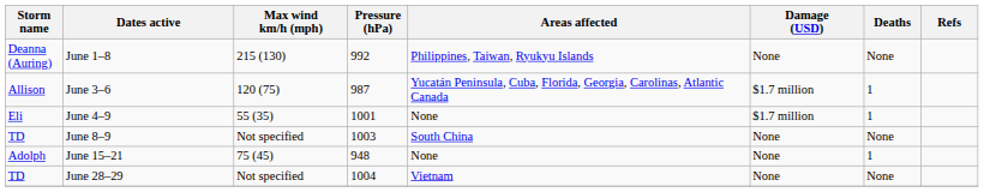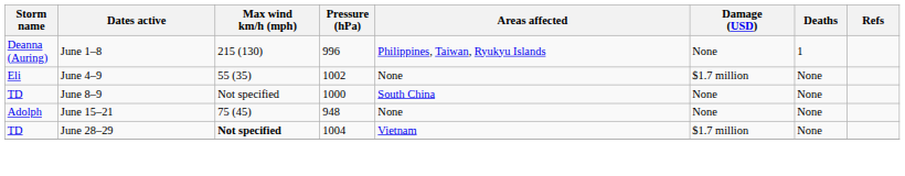 <table class="wikitable sortable">
 <tr>
 <th width="5%">Storm name</th>
 <th width="15%">Dates active</th>
 <th width="10%">Max wind<br>km/h (mph)</th>
 <th width="5%">Pressure<br>(hPa)</th>
 <th width="30%">Areas affected</th>
 <th width="10%">Damage<br>(<a href='#'>USD</a>)</th>
 <th width="5%">Deaths</th>
 <th width="5%">Refs</th>
 </tr>
 <tr>
 <td><a href='#'>Deanna (Auring)</a></td>
 <td>June 1–8</td>
 <td>215 (130)</td>
-<td>992</td>
+<td>996</td>
 <td><a href='#'>Philippines</a>, <a href='#'>Taiwan</a>, <a href='#'>Ryukyu Islands</a></td>
 <td>None</td>
-<td>None</td>
-<td></td>
-</tr>
-<tr>
-<td><a href='#'>Allison</a></td>
-<td>June 3–6</td>
-<td>120 (75)</td>
-<td>987</td>
-<td><a href='#'>Yucatán Peninsula</a>, <a href='#'>Cuba</a>, <a href='#'>Florida</a>, <a href='#'>Georgia</a>, <a href='#'>Carolinas</a>, <a href='#'>Atlantic Canada</a></td>
-<td>$1.7 million</td>
 <td>1</td>
 <td></td>
 </tr>
 <tr>
 <td><a href='#'>Eli</a></td>
 <td>June 4–9</td>
 <td>55 (35)</td>
-<td>1001</td>
+<td>1002</td>
 <td>None</td>
 <td>$1.7 million</td>
-<td>1</td>
+<td>None</td>
 <td></td>
 </tr>
 <tr>
 <td><a href='#'>TD</a></td>
 <td>June 8–9</td>
 <td>Not specified</td>
-<td>1003</td>
+<td>1000</td>
 <td><a href='#'>South China</a></td>
 <td>None</td>
 <td>None</td>
 <td></td>
 </tr>
 <tr>
 <td><a href='#'>Adolph</a></td>
 <td>June 15–21</td>
 <td>75 (45)</td>
 <td>948</td>
 <td>None</td>
 <td>None</td>
-<td>1</td>
+<td>None</td>
 <td></td>
 </tr>
 <tr>
 <td><a href='#'>TD</a></td>
 <td>June 28–29</td>
-<td>Not specified</td>
+<td><strong>Not specified</strong></td>
 <td>1004</td>
 <td><a href='#'>Vietnam</a></td>
-<td>None</td>
+<td>$1.7 million</td>
 <td>None</td>
 <td></td>
 </tr>
 <tr>
 </tr>
 </table>
